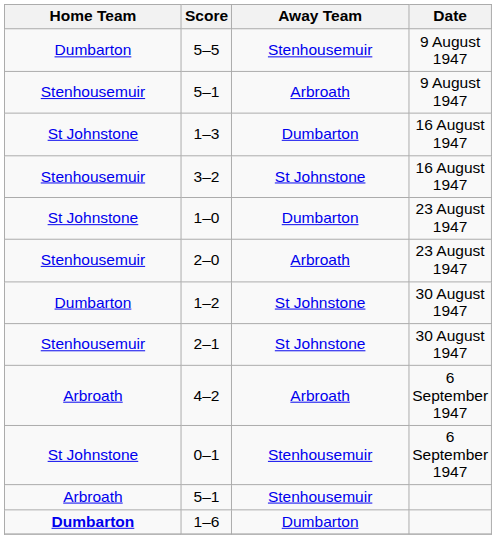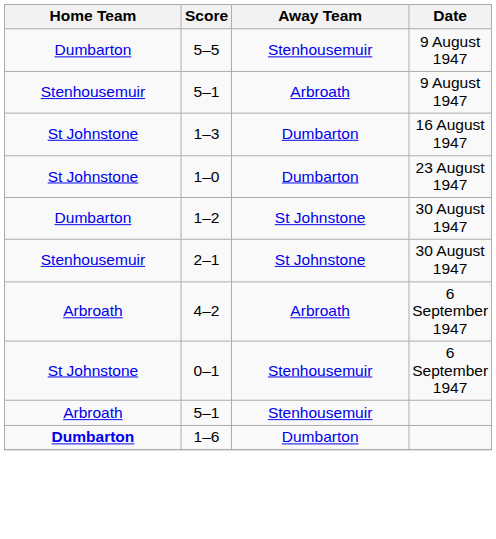 <table class="wikitable" style="text-align:center;">
 <tr>
 <th width=175>Home Team</th>
 <th width=20>Score</th>
 <th width=175>Away Team</th>
 <th width= 75>Date</th>
 </tr>
 <tr>
 <td><a href='#'>Dumbarton</a></td>
 <td>5–5</td>
 <td><a href='#'>Stenhousemuir</a></td>
 <td>9 August 1947</td>
 </tr>
 <tr>
 <td><a href='#'>Stenhousemuir</a></td>
 <td>5–1</td>
 <td><a href='#'>Arbroath</a></td>
 <td>9 August 1947</td>
 </tr>
 <tr>
 <td><a href='#'>St Johnstone</a></td>
 <td>1–3</td>
 <td><a href='#'>Dumbarton</a></td>
 <td>16 August 1947</td>
 </tr>
 <tr>
-<td><a href='#'>Stenhousemuir</a></td>
-<td>3–2</td>
-<td><a href='#'>St Johnstone</a></td>
-<td>16 August 1947</td>
-</tr>
-<tr>
 <td><a href='#'>St Johnstone</a></td>
 <td>1–0</td>
 <td><a href='#'>Dumbarton</a></td>
-<td>23 August 1947</td>
-</tr>
-<tr>
-<td><a href='#'>Stenhousemuir</a></td>
-<td>2–0</td>
-<td><a href='#'>Arbroath</a></td>
 <td>23 August 1947</td>
 </tr>
 <tr>
 <td><a href='#'>Dumbarton</a></td>
 <td>1–2</td>
 <td><a href='#'>St Johnstone</a></td>
 <td>30 August 1947</td>
 </tr>
 <tr>
 <td><a href='#'>Stenhousemuir</a></td>
 <td>2–1</td>
 <td><a href='#'>St Johnstone</a></td>
 <td>30 August 1947</td>
 </tr>
 <tr>
 <td><a href='#'>Arbroath</a></td>
 <td>4–2</td>
 <td><a href='#'>Arbroath</a></td>
 <td>6 September 1947</td>
 </tr>
 <tr>
 <td><a href='#'>St Johnstone</a></td>
 <td>0–1</td>
 <td><a href='#'>Stenhousemuir</a></td>
 <td>6 September 1947</td>
 </tr>
 <tr>
 <td><a href='#'>Arbroath</a></td>
 <td>5–1</td>
 <td><a href='#'>Stenhousemuir</a></td>
 <td></td>
 </tr>
 <tr>
 <td><strong><a href='#'>Dumbarton</a></strong></td>
 <td>1–6</td>
 <td><a href='#'>Dumbarton</a></td>
 <td></td>
 </tr>
 <tr>
 </tr>
 </table>
